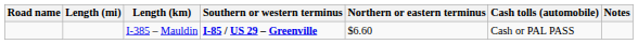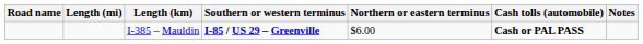 <table class=wikitable>
 <tr>
 <th scope=col>Road name</th>
 <th scope=col>Length (mi)</th>
 <th scope=col>Length (km)</th>
 <th scope=col>Southern or western terminus</th>
 <th scope=col>Northern or eastern terminus</th>
 <th scope=col>Cash tolls (automobile)</th>
 <th scope=col>Notes</th>
 </tr>
 <tr>
 <td></td>
 <td></td>
 <td><a href='#'>I-385</a> – <a href='#'>Mauldin</a></td>
 <td><strong><a href='#'>I-85</a> / <a href='#'>US 29</a> – <a href='#'>Greenville</a></strong></td>
-<td>$6.60</td>
-<td>Cash or PAL PASS</td>
+<td>$6.00</td>
+<td><strong>Cash or PAL PASS</strong></td>
 </tr>
 </table>
